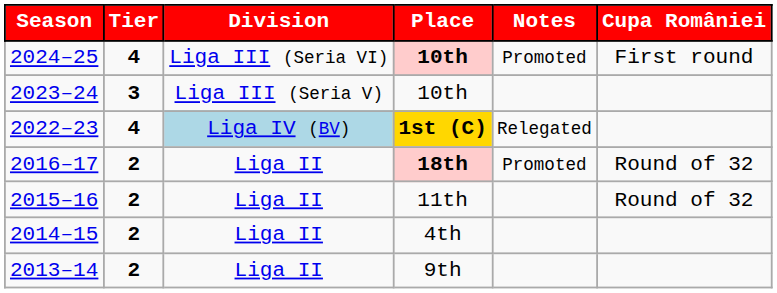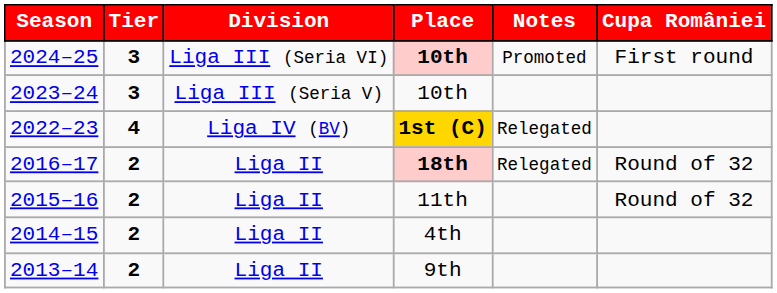 <table class="wikitable" style="text-align:center; font-size:90%">
 <tr>
 <th style="background:#FF0000;color:#FFFFFF;border:1px solid #000000;">Season</th>
 <th style="background:#FF0000;color:#FFFFFF;border:1px solid #000000;">Tier</th>
 <th style="background:#FF0000;color:#FFFFFF;border:1px solid #000000;">Division</th>
 <th style="background:#FF0000;color:#FFFFFF;border:1px solid #000000;">Place</th>
 <th style="background:#FF0000;color:#FFFFFF;border:1px solid #000000;">Notes</th>
 <th style="background:#FF0000;color:#FFFFFF;border:1px solid #000000;">Cupa României</th>
 </tr>
 <tr>
 <td><a href='#'>2024–25</a></td>
-<td><strong>4</strong></td>
+<td><strong>3</strong></td>
 <td><a href='#'>Liga III</a> <small>(Seria VI)</small></td>
 <td align=center bgcolor=#FFCCCC><strong>10th</strong></td>
 <td><small>Promoted</small></td>
 <td>First round</td>
 </tr>
 <tr>
 <td><a href='#'>2023–24</a></td>
 <td><strong>3</strong></td>
 <td><a href='#'>Liga III</a> <small>(Seria V)</small></td>
 <td>10th</td>
 <td></td>
 <td></td>
 </tr>
 <tr>
 <td><a href='#'>2022–23</a></td>
 <td><strong>4</strong></td>
-<td style="background: lightblue;"><a href='#'>Liga IV</a> <small>(<a href='#'>BV</a>)</small></td>
+<td><a href='#'>Liga IV</a> <small>(<a href='#'>BV</a>)</small></td>
 <td align=center bgcolor=gold><strong>1st</strong> <strong>(C)</strong></td>
 <td><small>Relegated</small></td>
 <td></td>
 </tr>
 <tr>
 <td><a href='#'>2016–17</a></td>
 <td><strong>2</strong></td>
 <td><a href='#'>Liga II</a></td>
 <td align=center bgcolor=#FFCCCC><strong>18th</strong></td>
-<td><small>Promoted</small></td>
+<td><small>Relegated</small></td>
 <td>Round of 32</td>
 </tr>
 <tr>
 <td><a href='#'>2015–16</a></td>
 <td><strong>2</strong></td>
 <td><a href='#'>Liga II</a></td>
 <td>11th</td>
 <td></td>
 <td>Round of 32</td>
 </tr>
 <tr>
 <td><a href='#'>2014–15</a></td>
 <td><strong>2</strong></td>
 <td><a href='#'>Liga II</a></td>
 <td>4th</td>
 <td></td>
 <td></td>
 </tr>
 <tr>
 <td><a href='#'>2013–14</a></td>
 <td><strong>2</strong></td>
 <td><a href='#'>Liga II</a></td>
 <td>9th</td>
 <td></td>
 <td></td>
 </tr>
 </table>
